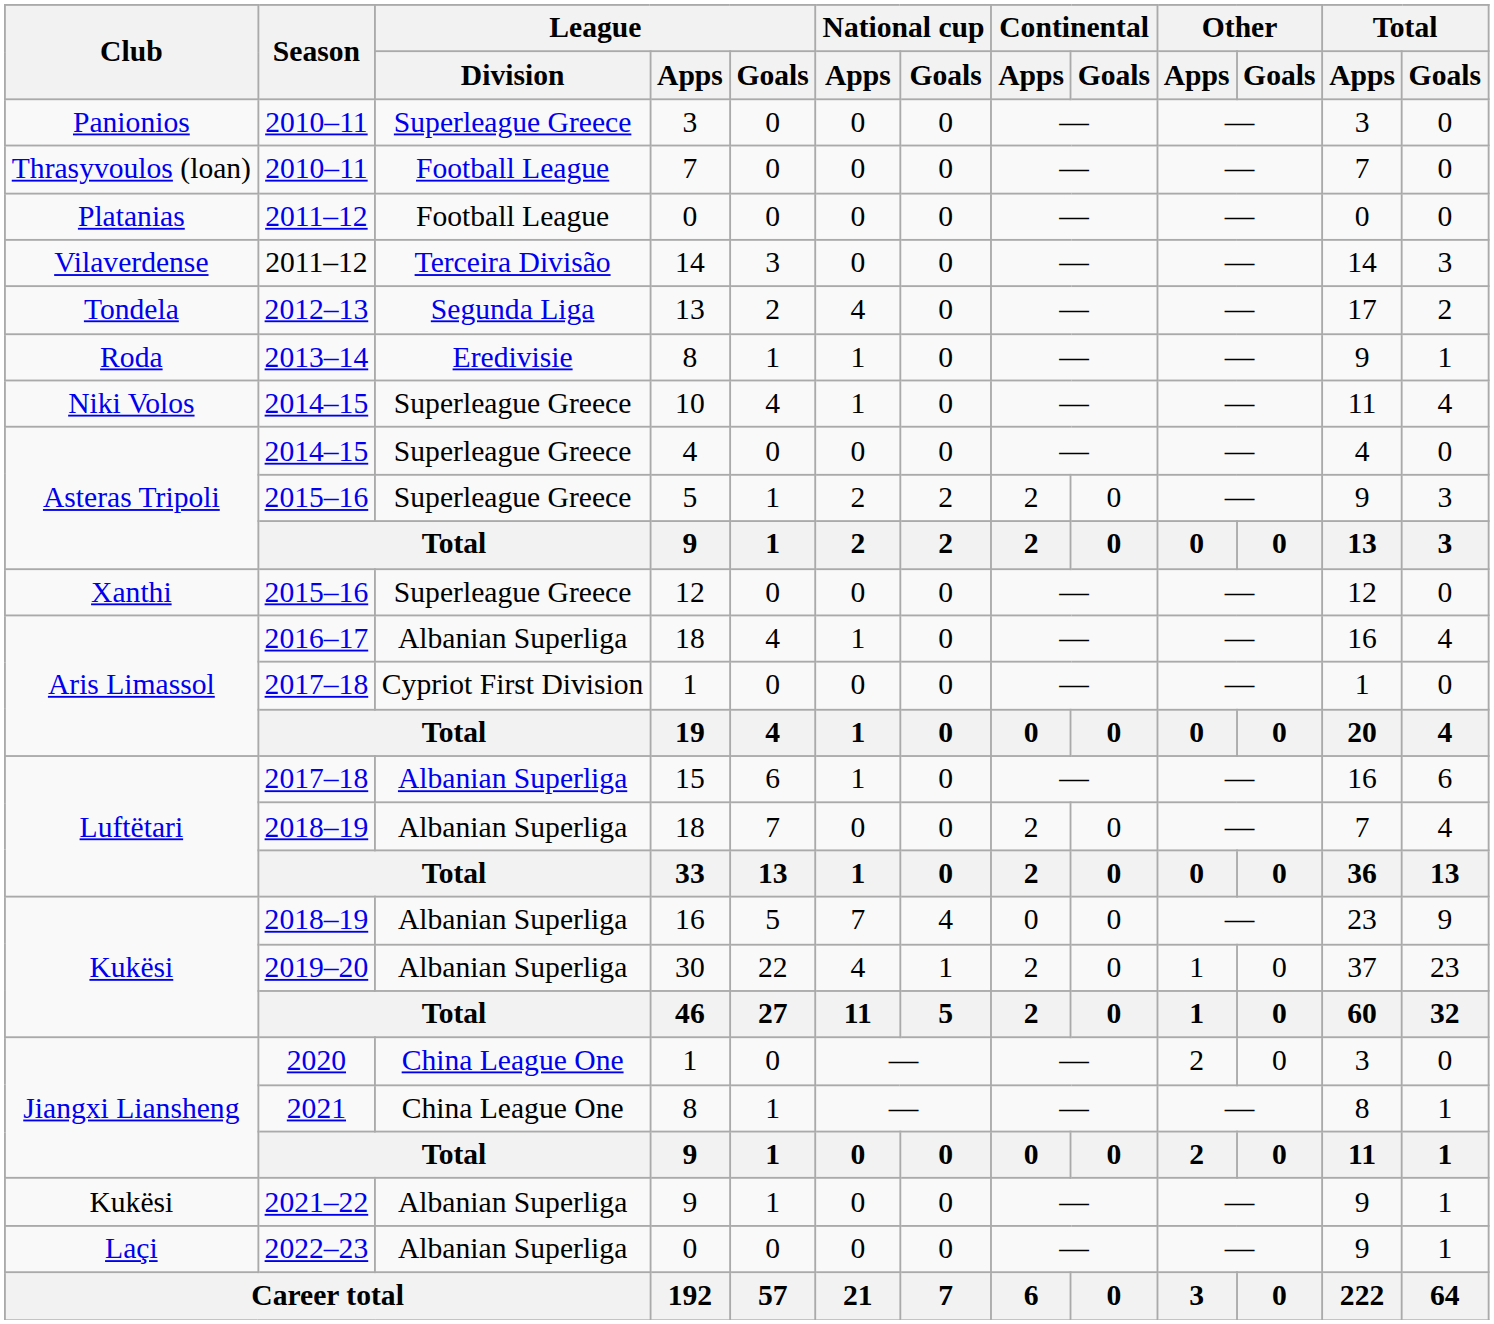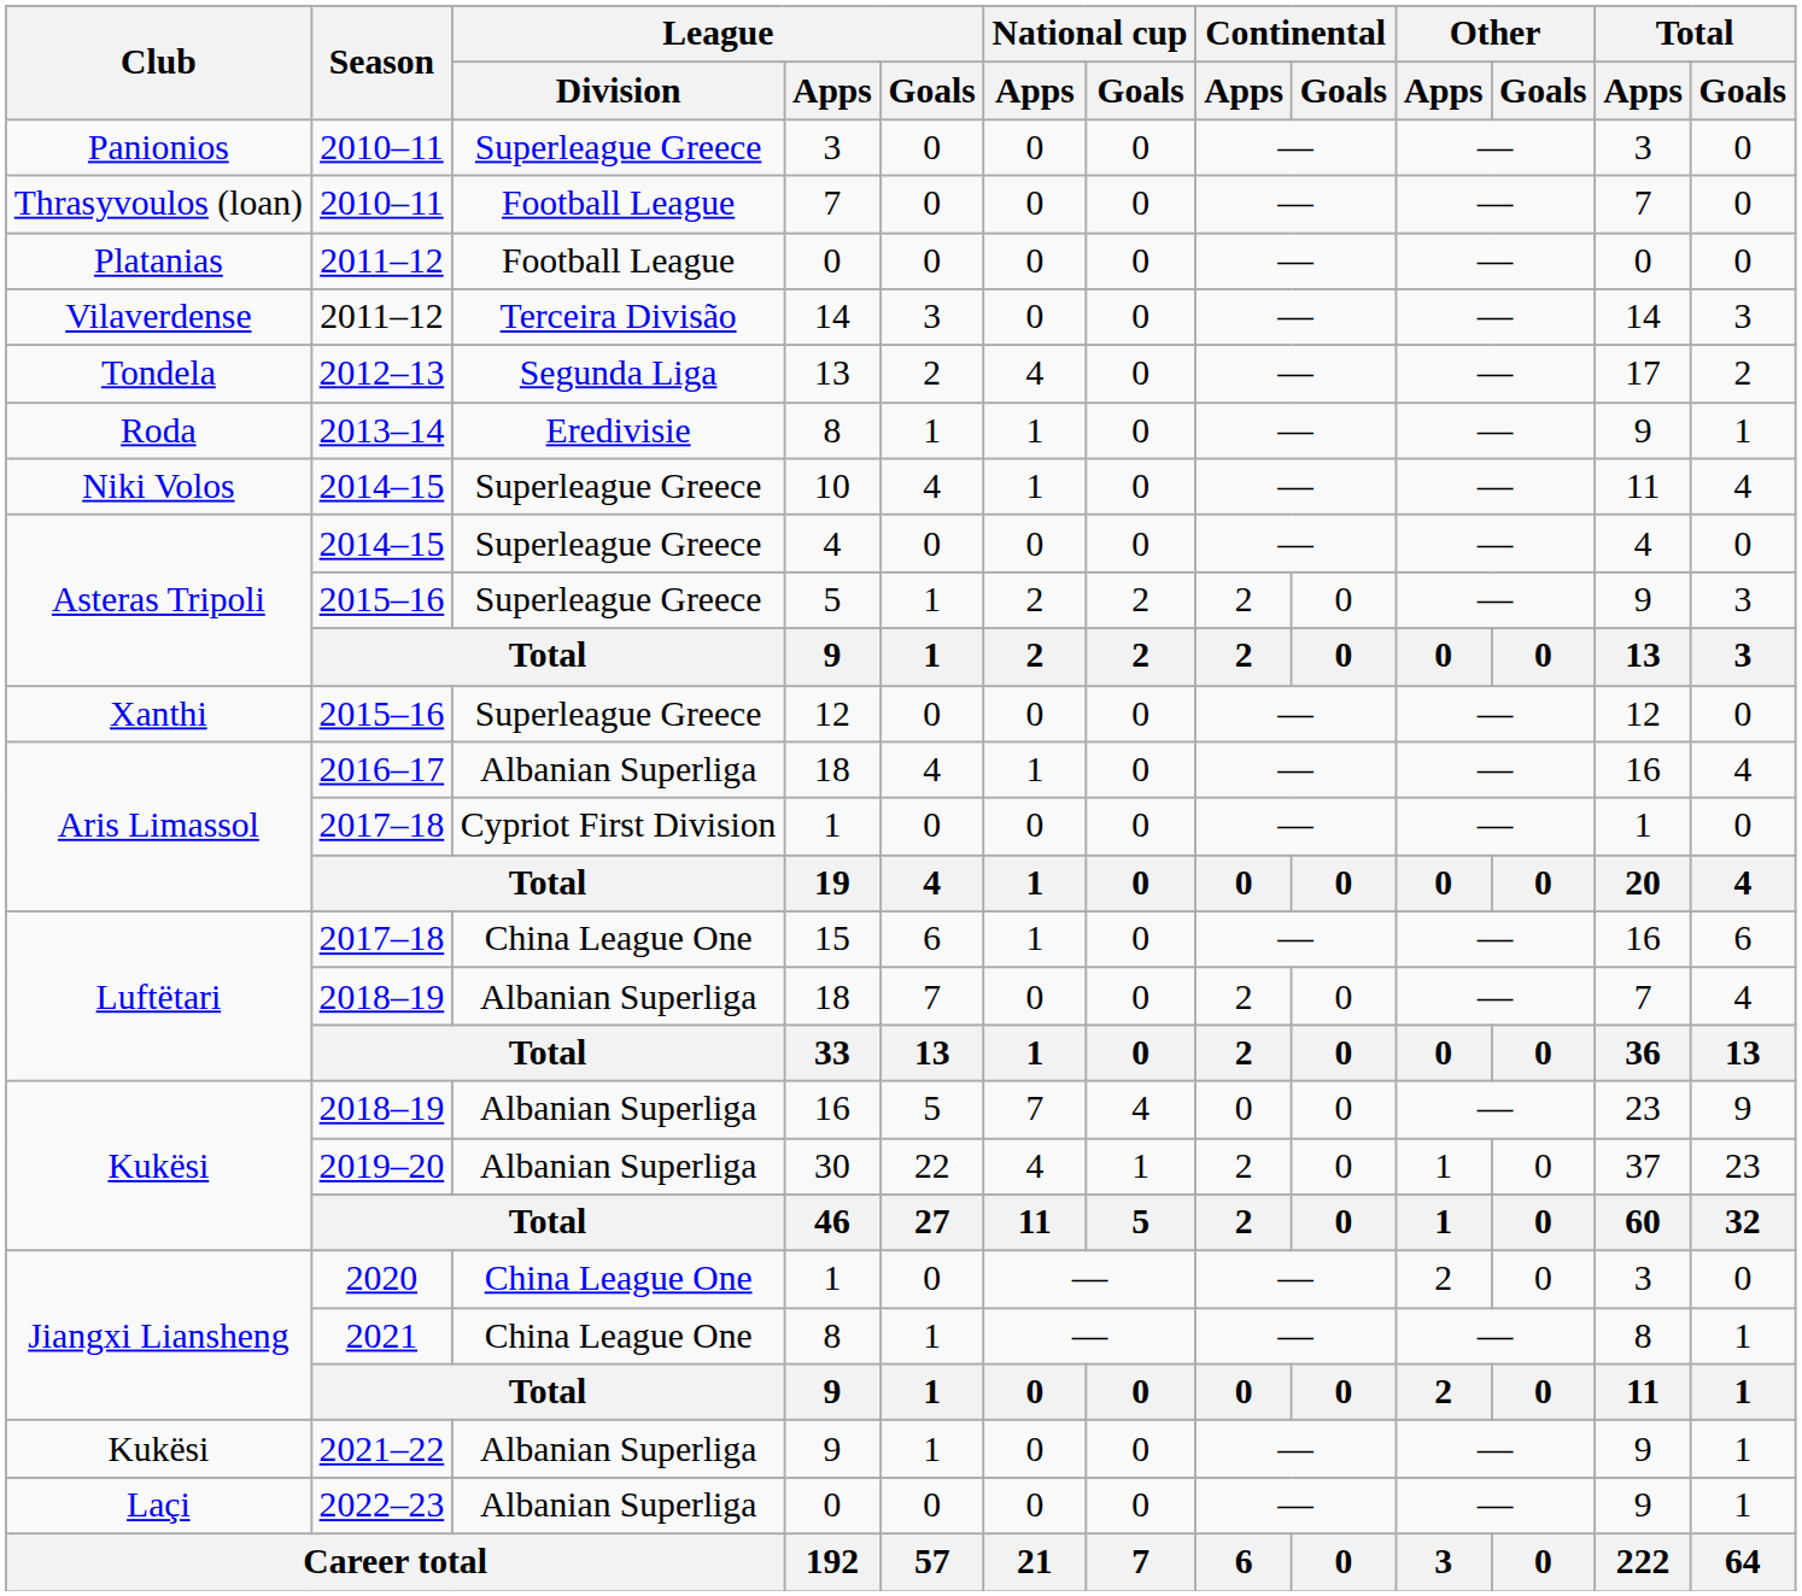 <table class="wikitable" style="text-align:center">
 <tr>
 <th rowspan="2">Club</th>
 <th rowspan="2">Season</th>
 <th colspan="3">League</th>
 <th colspan="2">National cup</th>
 <th colspan="2">Continental</th>
 <th colspan="2">Other</th>
 <th colspan="2">Total</th>
 </tr>
 <tr>
 <th>Division</th>
 <th>Apps</th>
 <th>Goals</th>
 <th>Apps</th>
 <th>Goals</th>
 <th>Apps</th>
 <th>Goals</th>
 <th>Apps</th>
 <th>Goals</th>
 <th>Apps</th>
 <th>Goals</th>
 </tr>
 <tr>
 <td><a href='#'>Panionios</a></td>
 <td><a href='#'>2010–11</a></td>
 <td><a href='#'>Superleague Greece</a></td>
 <td>3</td>
 <td>0</td>
 <td>0</td>
 <td>0</td>
 <td colspan="2">—</td>
 <td colspan="2">—</td>
 <td>3</td>
 <td>0</td>
 </tr>
 <tr>
 <td><a href='#'>Thrasyvoulos</a> (loan)</td>
 <td><a href='#'>2010–11</a></td>
 <td><a href='#'>Football League</a></td>
 <td>7</td>
 <td>0</td>
 <td>0</td>
 <td>0</td>
 <td colspan="2">—</td>
 <td colspan="2">—</td>
 <td>7</td>
 <td>0</td>
 </tr>
 <tr>
 <td><a href='#'>Platanias</a></td>
 <td><a href='#'>2011–12</a></td>
 <td>Football League</td>
 <td>0</td>
 <td>0</td>
 <td>0</td>
 <td>0</td>
 <td colspan="2">—</td>
 <td colspan="2">—</td>
 <td>0</td>
 <td>0</td>
 </tr>
 <tr>
 <td><a href='#'>Vilaverdense</a></td>
 <td>2011–12</td>
 <td><a href='#'>Terceira Divisão</a></td>
 <td>14</td>
 <td>3</td>
 <td>0</td>
 <td>0</td>
 <td colspan="2">—</td>
 <td colspan="2">—</td>
 <td>14</td>
 <td>3</td>
 </tr>
 <tr>
 <td><a href='#'>Tondela</a></td>
 <td><a href='#'>2012–13</a></td>
 <td><a href='#'>Segunda Liga</a></td>
 <td>13</td>
 <td>2</td>
 <td>4</td>
 <td>0</td>
 <td colspan="2">—</td>
 <td colspan="2">—</td>
 <td>17</td>
 <td>2</td>
 </tr>
 <tr>
 <td><a href='#'>Roda</a></td>
 <td><a href='#'>2013–14</a></td>
 <td><a href='#'>Eredivisie</a></td>
 <td>8</td>
 <td>1</td>
 <td>1</td>
 <td>0</td>
 <td colspan="2">—</td>
 <td colspan="2">—</td>
 <td>9</td>
 <td>1</td>
 </tr>
 <tr>
 <td><a href='#'>Niki Volos</a></td>
 <td><a href='#'>2014–15</a></td>
 <td>Superleague Greece</td>
 <td>10</td>
 <td>4</td>
 <td>1</td>
 <td>0</td>
 <td colspan="2">—</td>
 <td colspan="2">—</td>
 <td>11</td>
 <td>4</td>
 </tr>
 <tr>
 <td rowspan="3"><a href='#'>Asteras Tripoli</a></td>
 <td><a href='#'>2014–15</a></td>
 <td>Superleague Greece</td>
 <td>4</td>
 <td>0</td>
 <td>0</td>
 <td>0</td>
 <td colspan="2">—</td>
 <td colspan="2">—</td>
 <td>4</td>
 <td>0</td>
 </tr>
 <tr>
 <td><a href='#'>2015–16</a></td>
 <td>Superleague Greece</td>
 <td>5</td>
 <td>1</td>
 <td>2</td>
 <td>2</td>
 <td>2</td>
 <td>0</td>
 <td colspan="2">—</td>
 <td>9</td>
 <td>3</td>
 </tr>
 <tr>
 <th colspan="2">Total</th>
 <th>9</th>
 <th>1</th>
 <th>2</th>
 <th>2</th>
 <th>2</th>
 <th>0</th>
 <th>0</th>
 <th>0</th>
 <th>13</th>
 <th>3</th>
 </tr>
 <tr>
 <td><a href='#'>Xanthi</a></td>
 <td><a href='#'>2015–16</a></td>
 <td>Superleague Greece</td>
 <td>12</td>
 <td>0</td>
 <td>0</td>
 <td>0</td>
 <td colspan="2">—</td>
 <td colspan="2">—</td>
 <td>12</td>
 <td>0</td>
 </tr>
 <tr>
 <td rowspan="3"><a href='#'>Aris Limassol</a></td>
 <td><a href='#'>2016–17</a></td>
 <td>Albanian Superliga</td>
 <td>18</td>
 <td>4</td>
 <td>1</td>
 <td>0</td>
 <td colspan="2">—</td>
 <td colspan="2">—</td>
 <td>16</td>
 <td>4</td>
 </tr>
 <tr>
 <td><a href='#'>2017–18</a></td>
 <td>Cypriot First Division</td>
 <td>1</td>
 <td>0</td>
 <td>0</td>
 <td>0</td>
 <td colspan="2">—</td>
 <td colspan="2">—</td>
 <td>1</td>
 <td>0</td>
 </tr>
 <tr>
 <th colspan="2">Total</th>
 <th>19</th>
 <th>4</th>
 <th>1</th>
 <th>0</th>
 <th>0</th>
 <th>0</th>
 <th>0</th>
 <th>0</th>
 <th>20</th>
 <th>4</th>
 </tr>
 <tr>
 <td rowspan="3"><a href='#'>Luftëtari</a></td>
 <td><a href='#'>2017–18</a></td>
-<td><a href='#'>Albanian Superliga</a></td>
+<td>China League One</td>
 <td>15</td>
 <td>6</td>
 <td>1</td>
 <td>0</td>
 <td colspan="2">—</td>
 <td colspan="2">—</td>
 <td>16</td>
 <td>6</td>
 </tr>
 <tr>
 <td><a href='#'>2018–19</a></td>
 <td>Albanian Superliga</td>
 <td>18</td>
 <td>7</td>
 <td>0</td>
 <td>0</td>
 <td>2</td>
 <td>0</td>
 <td colspan="2">—</td>
 <td>7</td>
 <td>4</td>
 </tr>
 <tr>
 <th colspan="2">Total</th>
 <th>33</th>
 <th>13</th>
 <th>1</th>
 <th>0</th>
 <th>2</th>
 <th>0</th>
 <th>0</th>
 <th>0</th>
 <th>36</th>
 <th>13</th>
 </tr>
 <tr>
 <td rowspan="3"><a href='#'>Kukësi</a></td>
 <td><a href='#'>2018–19</a></td>
 <td>Albanian Superliga</td>
 <td>16</td>
 <td>5</td>
 <td>7</td>
 <td>4</td>
 <td>0</td>
 <td>0</td>
 <td colspan="2">—</td>
 <td>23</td>
 <td>9</td>
 </tr>
 <tr>
 <td><a href='#'>2019–20</a></td>
 <td>Albanian Superliga</td>
 <td>30</td>
 <td>22</td>
 <td>4</td>
 <td>1</td>
 <td>2</td>
 <td>0</td>
 <td>1</td>
 <td>0</td>
 <td>37</td>
 <td>23</td>
 </tr>
 <tr>
 <th colspan="2">Total</th>
 <th>46</th>
 <th>27</th>
 <th>11</th>
 <th>5</th>
 <th>2</th>
 <th>0</th>
 <th>1</th>
 <th>0</th>
 <th>60</th>
 <th>32</th>
 </tr>
 <tr>
 <td rowspan="3"><a href='#'>Jiangxi Liansheng</a></td>
 <td><a href='#'>2020</a></td>
 <td><a href='#'>China League One</a></td>
 <td>1</td>
 <td>0</td>
 <td colspan="2">—</td>
 <td colspan="2">—</td>
 <td>2</td>
 <td>0</td>
 <td>3</td>
 <td>0</td>
 </tr>
 <tr>
 <td><a href='#'>2021</a></td>
 <td>China League One</td>
 <td>8</td>
 <td>1</td>
 <td colspan="2">—</td>
 <td colspan="2">—</td>
 <td colspan="2">—</td>
 <td>8</td>
 <td>1</td>
 </tr>
 <tr>
 <th colspan="2">Total</th>
 <th>9</th>
 <th>1</th>
 <th>0</th>
 <th>0</th>
 <th>0</th>
 <th>0</th>
 <th>2</th>
 <th>0</th>
 <th>11</th>
 <th>1</th>
 </tr>
 <tr>
 <td>Kukësi</td>
 <td><a href='#'>2021–22</a></td>
 <td>Albanian Superliga</td>
 <td>9</td>
 <td>1</td>
 <td>0</td>
 <td>0</td>
 <td colspan="2">—</td>
 <td colspan="2">—</td>
 <td>9</td>
 <td>1</td>
 </tr>
 <tr>
 <td><a href='#'>Laçi</a></td>
 <td><a href='#'>2022–23</a></td>
 <td>Albanian Superliga</td>
 <td>0</td>
 <td>0</td>
 <td>0</td>
 <td>0</td>
 <td colspan="2">—</td>
 <td colspan="2">—</td>
 <td>9</td>
 <td>1</td>
 </tr>
 <tr>
 <th colspan="3">Career total</th>
 <th>192</th>
 <th>57</th>
 <th>21</th>
 <th>7</th>
 <th>6</th>
 <th>0</th>
 <th>3</th>
 <th>0</th>
 <th>222</th>
 <th>64</th>
 </tr>
 </table>
